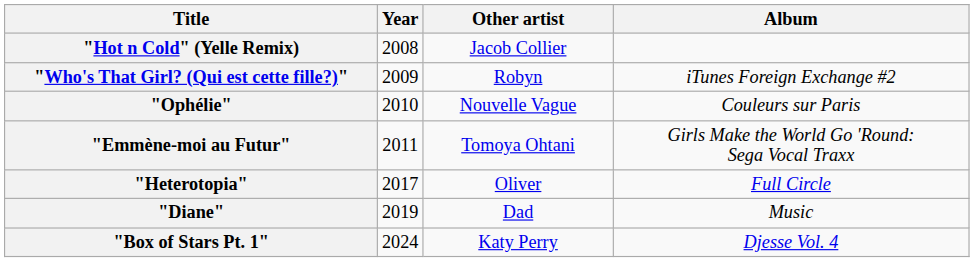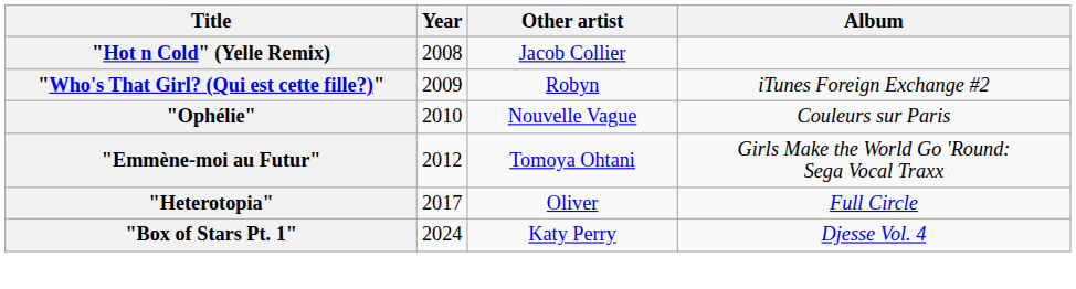 <table class="wikitable plainrowheaders" style="text-align:center;">
 <tr>
 <th scope="col" style="width:20em;">Title</th>
 <th scope="col">Year</th>
 <th scope="col" style="width:10em;">Other artist</th>
 <th scope="col" style="width:19em;">Album</th>
 </tr>
 <tr>
 <th scope="row">"<a href='#'>Hot n Cold</a>" (Yelle Remix)</th>
 <td>2008</td>
 <td><a href='#'>Jacob Collier</a></td>
 <td></td>
 </tr>
 <tr>
 <th scope="row">"<a href='#'>Who's That Girl? (Qui est cette fille?)</a>"</th>
 <td>2009</td>
 <td><a href='#'>Robyn</a></td>
 <td><em>iTunes Foreign Exchange #2</em></td>
 </tr>
 <tr>
 <th scope="row">"Ophélie"</th>
 <td>2010</td>
 <td><a href='#'>Nouvelle Vague</a></td>
 <td><em>Couleurs sur Paris</em></td>
 </tr>
 <tr>
 <th scope="row">"Emmène-moi au Futur"</th>
-<td>2011</td>
+<td>2012</td>
 <td><a href='#'>Tomoya Ohtani</a></td>
 <td><em>Girls Make the World Go 'Round:<br>Sega Vocal Traxx</em></td>
 </tr>
 <tr>
 <th scope="row">"Heterotopia"</th>
 <td>2017</td>
 <td><a href='#'>Oliver</a></td>
 <td><em><a href='#'>Full Circle</a></em></td>
 </tr>
 <tr>
-<th scope="row">"Diane"</th>
-<td>2019</td>
-<td><a href='#'>Dad</a></td>
-<td><em>Music</em></td>
-</tr>
-<tr>
 <th scope="row">"Box of Stars Pt. 1"</th>
 <td>2024</td>
 <td><a href='#'>Katy Perry</a></td>
 <td><em><a href='#'>Djesse Vol. 4</a></em></td>
 </tr>
 </table>
